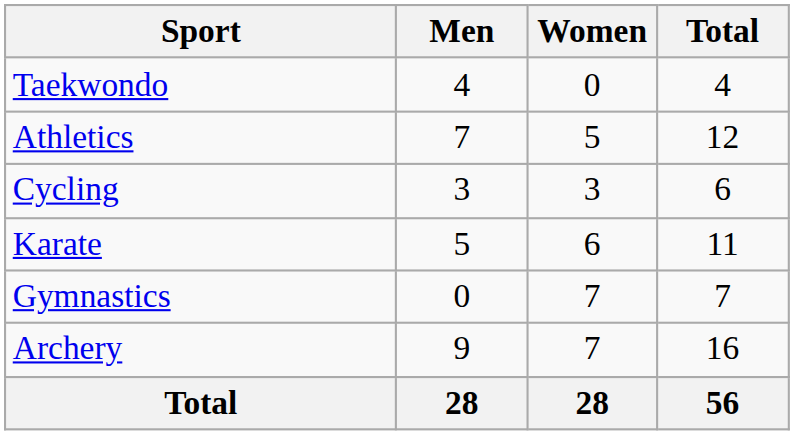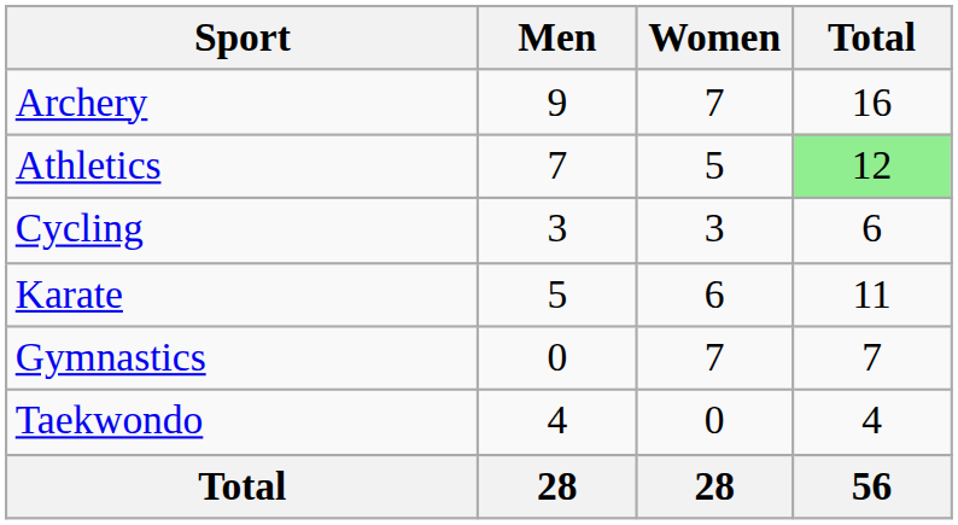 <table class="wikitable sortable" style="text-align:center;">
 <tr>
 <th width=180>Sport</th>
 <th width=55>Men</th>
 <th width=55>Women</th>
 <th width=55>Total</th>
 </tr>
 <tr>
-<td style="text-align:left"><a href='#'>Taekwondo</a></td>
-<td>4</td>
-<td>0</td>
-<td>4</td>
+<td style="text-align:left"><a href='#'>Archery</a></td>
+<td>9</td>
+<td>7</td>
+<td>16</td>
 </tr>
 <tr>
 <td style="text-align:left"><a href='#'>Athletics</a></td>
 <td>7</td>
 <td>5</td>
-<td>12</td>
+<td style="background: lightgreen;">12</td>
 </tr>
 <tr>
 <td style="text-align:left"><a href='#'>Cycling</a></td>
 <td>3</td>
 <td>3</td>
 <td>6</td>
 </tr>
 <tr>
 <td style="text-align:left"><a href='#'>Karate</a></td>
 <td>5</td>
 <td>6</td>
 <td>11</td>
 </tr>
 <tr>
 <td style="text-align:left"><a href='#'>Gymnastics</a></td>
 <td>0</td>
 <td>7</td>
 <td>7</td>
 </tr>
 <tr>
-<td style="text-align:left"><a href='#'>Archery</a></td>
-<td>9</td>
-<td>7</td>
-<td>16</td>
+<td style="text-align:left"><a href='#'>Taekwondo</a></td>
+<td>4</td>
+<td>0</td>
+<td>4</td>
 </tr>
 <tr>
 <th>Total</th>
 <th>28</th>
 <th>28</th>
 <th>56</th>
 </tr>
 </table>
